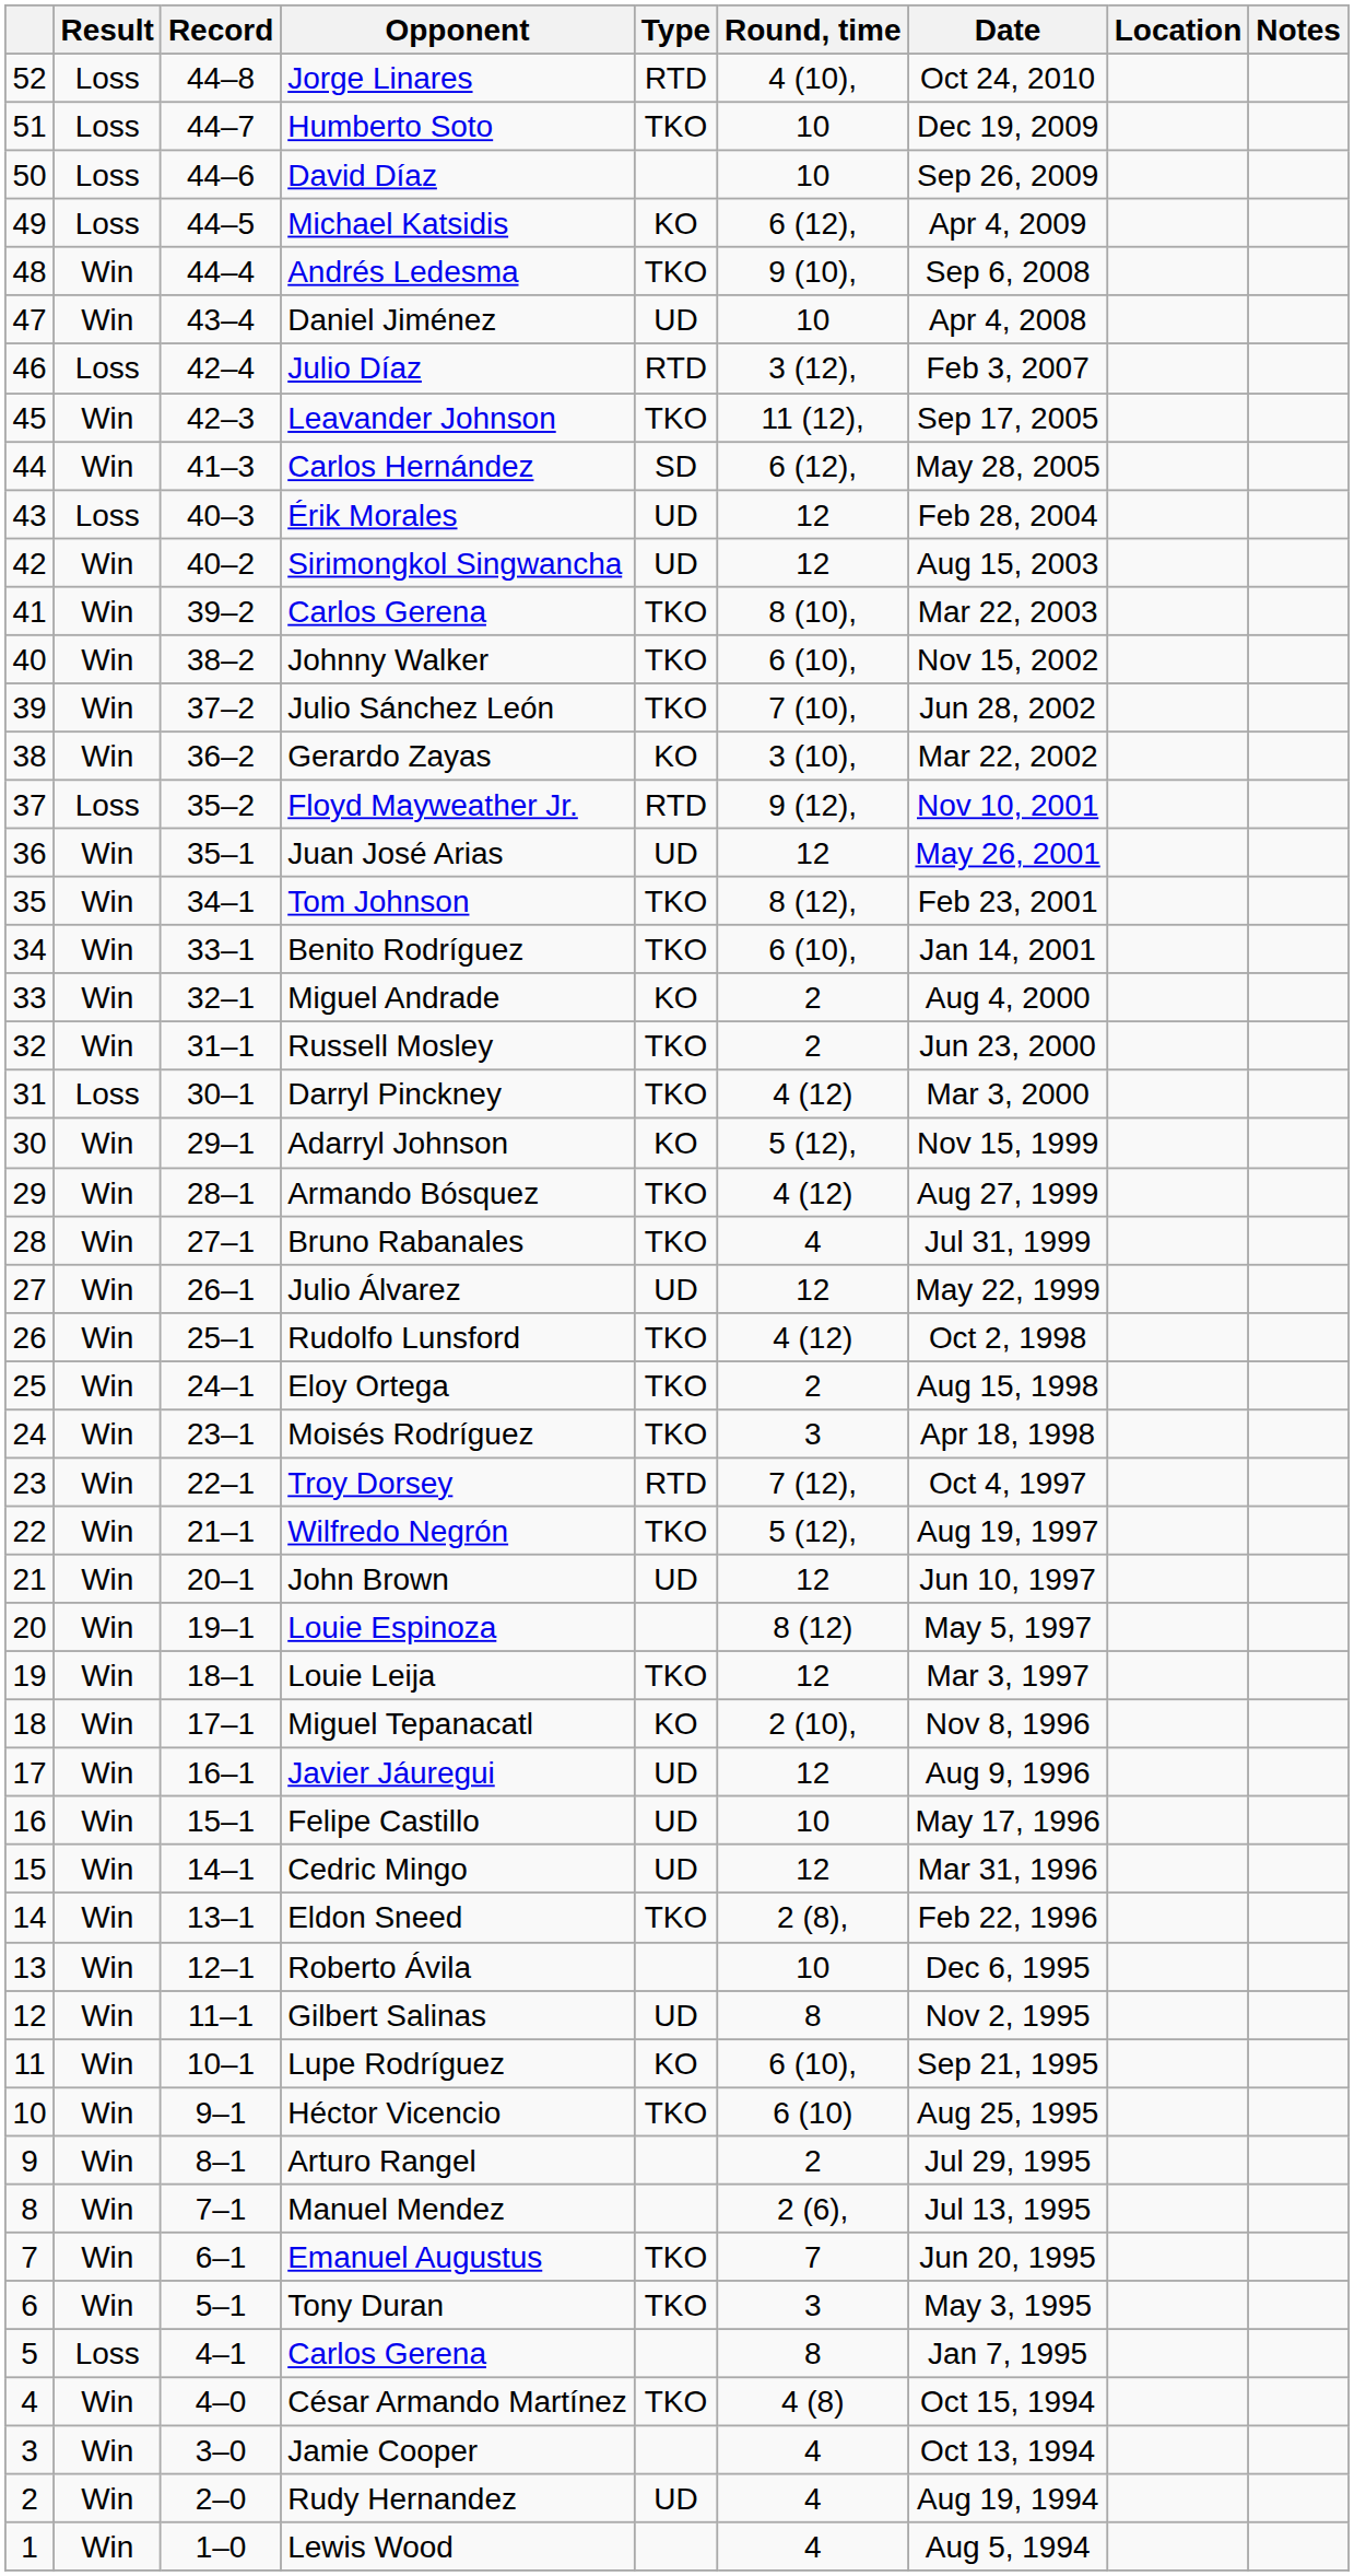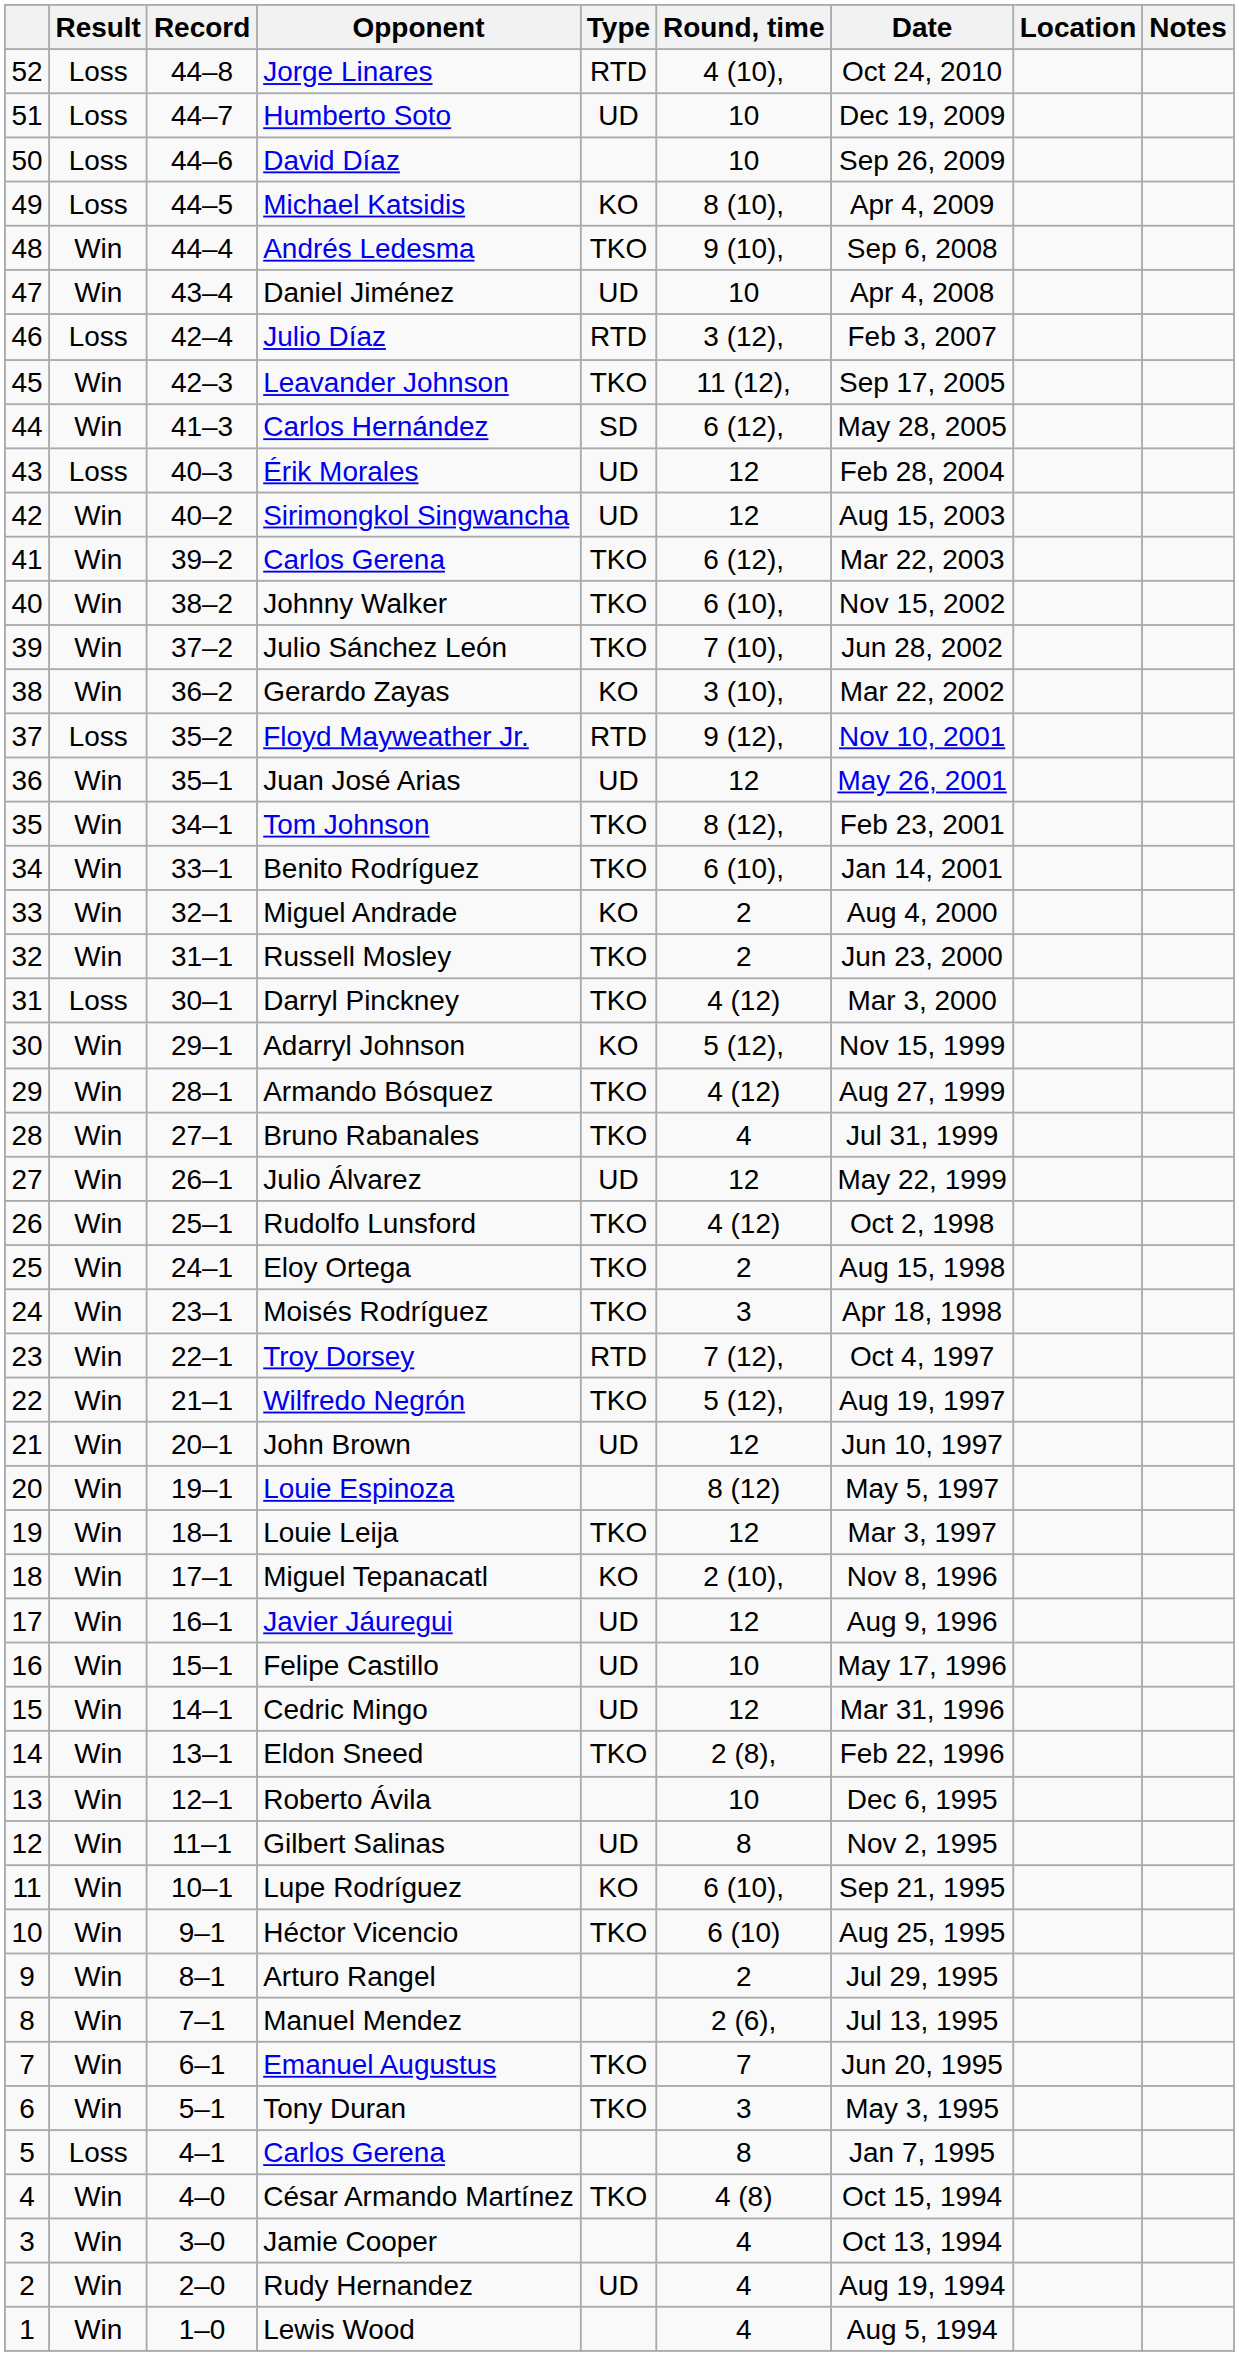 <table class="wikitable" style="text-align:center; font-size:95%">
 <tr>
 <th></th>
 <th>Result</th>
 <th>Record</th>
 <th>Opponent</th>
 <th>Type</th>
 <th>Round, time</th>
 <th>Date</th>
 <th>Location</th>
 <th>Notes</th>
 </tr>
 <tr>
 <td>52</td>
 <td>Loss</td>
 <td>44–8</td>
 <td style="text-align:left;"> <a href='#'>Jorge Linares</a></td>
 <td>RTD</td>
 <td>4 (10), </td>
 <td>Oct 24, 2010</td>
 <td style="text-align:left;"> </td>
 <td></td>
 </tr>
 <tr>
 <td>51</td>
 <td>Loss</td>
 <td>44–7</td>
 <td style="text-align:left;"> <a href='#'>Humberto Soto</a></td>
-<td>TKO</td>
+<td>UD</td>
 <td>10</td>
 <td>Dec 19, 2009</td>
 <td style="text-align:left;"> </td>
 <td></td>
 </tr>
 <tr>
 <td>50</td>
 <td>Loss</td>
 <td>44–6</td>
 <td style="text-align:left;"> <a href='#'>David Díaz</a></td>
 <td></td>
 <td>10</td>
 <td>Sep 26, 2009</td>
 <td style="text-align:left;"> </td>
 <td></td>
 </tr>
 <tr>
 <td>49</td>
 <td>Loss</td>
 <td>44–5</td>
 <td style="text-align:left;"> <a href='#'>Michael Katsidis</a></td>
 <td>KO</td>
-<td>6 (12), </td>
+<td>8 (10), </td>
 <td>Apr 4, 2009</td>
 <td style="text-align:left;"> </td>
 <td></td>
 </tr>
 <tr>
 <td>48</td>
 <td>Win</td>
 <td>44–4</td>
 <td style="text-align:left;"> <a href='#'>Andrés Ledesma</a></td>
 <td>TKO</td>
 <td>9 (10), </td>
 <td>Sep 6, 2008</td>
 <td style="text-align:left;"> </td>
 <td></td>
 </tr>
 <tr>
 <td>47</td>
 <td>Win</td>
 <td>43–4</td>
 <td style="text-align:left;"> Daniel Jiménez</td>
 <td>UD</td>
 <td>10</td>
 <td>Apr 4, 2008</td>
 <td style="text-align:left;"> </td>
 <td></td>
 </tr>
 <tr>
 <td>46</td>
 <td>Loss</td>
 <td>42–4</td>
 <td style="text-align:left;"> <a href='#'>Julio Díaz</a></td>
 <td>RTD</td>
 <td>3 (12), </td>
 <td>Feb 3, 2007</td>
 <td style="text-align:left;"> </td>
 <td style="text-align:left;"></td>
 </tr>
 <tr>
 <td>45</td>
 <td>Win</td>
 <td>42–3</td>
 <td style="text-align:left;"> <a href='#'>Leavander Johnson</a></td>
 <td>TKO</td>
 <td>11 (12), </td>
 <td>Sep 17, 2005</td>
 <td style="text-align:left;"> </td>
 <td style="text-align:left;"></td>
 </tr>
 <tr>
 <td>44</td>
 <td>Win</td>
 <td>41–3</td>
 <td style="text-align:left;"> <a href='#'>Carlos Hernández</a></td>
 <td>SD</td>
 <td>6 (12), </td>
 <td>May 28, 2005</td>
 <td style="text-align:left;"> </td>
 <td></td>
 </tr>
 <tr>
 <td>43</td>
 <td>Loss</td>
 <td>40–3</td>
 <td style="text-align:left;"> <a href='#'>Érik Morales</a></td>
 <td>UD</td>
 <td>12</td>
 <td>Feb 28, 2004</td>
 <td style="text-align:left;"> </td>
 <td style="text-align:left;"></td>
 </tr>
 <tr>
 <td>42</td>
 <td>Win</td>
 <td>40–2</td>
 <td style="text-align:left;"> <a href='#'>Sirimongkol Singwancha</a></td>
 <td>UD</td>
 <td>12</td>
 <td>Aug 15, 2003</td>
 <td style="text-align:left;"> </td>
 <td style="text-align:left;"></td>
 </tr>
 <tr>
 <td>41</td>
 <td>Win</td>
 <td>39–2</td>
 <td style="text-align:left;"> <a href='#'>Carlos Gerena</a></td>
 <td>TKO</td>
-<td>8 (10), </td>
+<td>6 (12), </td>
 <td>Mar 22, 2003</td>
 <td style="text-align:left;"> </td>
 <td></td>
 </tr>
 <tr>
 <td>40</td>
 <td>Win</td>
 <td>38–2</td>
 <td style="text-align:left;"> Johnny Walker</td>
 <td>TKO</td>
 <td>6 (10), </td>
 <td>Nov 15, 2002</td>
 <td style="text-align:left;"> </td>
 <td></td>
 </tr>
 <tr>
 <td>39</td>
 <td>Win</td>
 <td>37–2</td>
 <td style="text-align:left;"> Julio Sánchez León</td>
 <td>TKO</td>
 <td>7 (10), </td>
 <td>Jun 28, 2002</td>
 <td style="text-align:left;"> </td>
 <td></td>
 </tr>
 <tr>
 <td>38</td>
 <td>Win</td>
 <td>36–2</td>
 <td style="text-align:left;"> Gerardo Zayas</td>
 <td>KO</td>
 <td>3 (10), </td>
 <td>Mar 22, 2002</td>
 <td style="text-align:left;"> </td>
 <td></td>
 </tr>
 <tr>
 <td>37</td>
 <td>Loss</td>
 <td>35–2</td>
 <td style="text-align:left;"> <a href='#'>Floyd Mayweather Jr.</a></td>
 <td>RTD</td>
 <td>9 (12), </td>
 <td><a href='#'>Nov 10, 2001</a></td>
 <td style="text-align:left;"> </td>
 <td style="text-align:left;"></td>
 </tr>
 <tr>
 <td>36</td>
 <td>Win</td>
 <td>35–1</td>
 <td style="text-align:left;"> Juan José Arias</td>
 <td>UD</td>
 <td>12</td>
 <td><a href='#'>May 26, 2001</a></td>
 <td style="text-align:left;"> </td>
 <td style="text-align:left;"></td>
 </tr>
 <tr>
 <td>35</td>
 <td>Win</td>
 <td>34–1</td>
 <td style="text-align:left;"> <a href='#'>Tom Johnson</a></td>
 <td>TKO</td>
 <td>8 (12), </td>
 <td>Feb 23, 2001</td>
 <td style="text-align:left;"> </td>
 <td style="text-align:left;"></td>
 </tr>
 <tr>
 <td>34</td>
 <td>Win</td>
 <td>33–1</td>
 <td style="text-align:left;"> Benito Rodríguez</td>
 <td>TKO</td>
 <td>6 (10), </td>
 <td>Jan 14, 2001</td>
 <td style="text-align:left;"> </td>
 <td></td>
 </tr>
 <tr>
 <td>33</td>
 <td>Win</td>
 <td>32–1</td>
 <td style="text-align:left;"> Miguel Andrade</td>
 <td>KO</td>
 <td>2</td>
 <td>Aug 4, 2000</td>
 <td style="text-align:left;"> </td>
 <td></td>
 </tr>
 <tr>
 <td>32</td>
 <td>Win</td>
 <td>31–1</td>
 <td style="text-align:left;"> Russell Mosley</td>
 <td>TKO</td>
 <td>2</td>
 <td>Jun 23, 2000</td>
 <td style="text-align:left;"> </td>
 <td></td>
 </tr>
 <tr>
 <td>31</td>
 <td>Loss</td>
 <td>30–1</td>
 <td style="text-align:left;"> Darryl Pinckney</td>
 <td>TKO</td>
 <td>4 (12)</td>
 <td>Mar 3, 2000</td>
 <td style="text-align:left;"> </td>
 <td style="text-align:left;"></td>
 </tr>
 <tr>
 <td>30</td>
 <td>Win</td>
 <td>29–1</td>
 <td style="text-align:left;"> Adarryl Johnson</td>
 <td>KO</td>
 <td>5 (12), </td>
 <td>Nov 15, 1999</td>
 <td style="text-align:left;"> </td>
 <td style="text-align:left;"></td>
 </tr>
 <tr>
 <td>29</td>
 <td>Win</td>
 <td>28–1</td>
 <td style="text-align:left;"> Armando Bósquez</td>
 <td>TKO</td>
 <td>4 (12)</td>
 <td>Aug 27, 1999</td>
 <td style="text-align:left;"> </td>
 <td style="text-align:left;"></td>
 </tr>
 <tr>
 <td>28</td>
 <td>Win</td>
 <td>27–1</td>
 <td style="text-align:left;"> Bruno Rabanales</td>
 <td>TKO</td>
 <td>4</td>
 <td>Jul 31, 1999</td>
 <td style="text-align:left;"> </td>
 <td></td>
 </tr>
 <tr>
 <td>27</td>
 <td>Win</td>
 <td>26–1</td>
 <td style="text-align:left;"> Julio Álvarez</td>
 <td>UD</td>
 <td>12</td>
 <td>May 22, 1999</td>
 <td style="text-align:left;"> </td>
 <td style="text-align:left;"></td>
 </tr>
 <tr>
 <td>26</td>
 <td>Win</td>
 <td>25–1</td>
 <td style="text-align:left;"> Rudolfo Lunsford</td>
 <td>TKO</td>
 <td>4 (12)</td>
 <td>Oct 2, 1998</td>
 <td style="text-align:left;"> </td>
 <td style="text-align:left;"></td>
 </tr>
 <tr>
 <td>25</td>
 <td>Win</td>
 <td>24–1</td>
 <td style="text-align:left;"> Eloy Ortega</td>
 <td>TKO</td>
 <td>2</td>
 <td>Aug 15, 1998</td>
 <td style="text-align:left;"> </td>
 <td></td>
 </tr>
 <tr>
 <td>24</td>
 <td>Win</td>
 <td>23–1</td>
 <td style="text-align:left;"> Moisés Rodríguez</td>
 <td>TKO</td>
 <td>3</td>
 <td>Apr 18, 1998</td>
 <td style="text-align:left;"> </td>
 <td></td>
 </tr>
 <tr>
 <td>23</td>
 <td>Win</td>
 <td>22–1</td>
 <td style="text-align:left;"> <a href='#'>Troy Dorsey</a></td>
 <td>RTD</td>
 <td>7 (12), </td>
 <td>Oct 4, 1997</td>
 <td style="text-align:left;"> </td>
 <td style="text-align:left;"></td>
 </tr>
 <tr>
 <td>22</td>
 <td>Win</td>
 <td>21–1</td>
 <td style="text-align:left;"> <a href='#'>Wilfredo Negrón</a></td>
 <td>TKO</td>
 <td>5 (12), </td>
 <td>Aug 19, 1997</td>
 <td style="text-align:left;"> </td>
 <td style="text-align:left;"></td>
 </tr>
 <tr>
 <td>21</td>
 <td>Win</td>
 <td>20–1</td>
 <td style="text-align:left;"> John Brown</td>
 <td>UD</td>
 <td>12</td>
 <td>Jun 10, 1997</td>
 <td style="text-align:left;"> </td>
 <td style="text-align:left;"></td>
 </tr>
 <tr>
 <td>20</td>
 <td>Win</td>
 <td>19–1</td>
 <td style="text-align:left;"> <a href='#'>Louie Espinoza</a></td>
 <td></td>
 <td>8 (12)</td>
 <td>May 5, 1997</td>
 <td style="text-align:left;"> </td>
 <td style="text-align:left;"></td>
 </tr>
 <tr>
 <td>19</td>
 <td>Win</td>
 <td>18–1</td>
 <td style="text-align:left;"> Louie Leija</td>
 <td>TKO</td>
 <td>12</td>
 <td>Mar 3, 1997</td>
 <td style="text-align:left;"> </td>
 <td style="text-align:left;"></td>
 </tr>
 <tr>
 <td>18</td>
 <td>Win</td>
 <td>17–1</td>
 <td style="text-align:left;"> Miguel Tepanacatl</td>
 <td>KO</td>
 <td>2 (10), </td>
 <td>Nov 8, 1996</td>
 <td style="text-align:left;"> </td>
 <td></td>
 </tr>
 <tr>
 <td>17</td>
 <td>Win</td>
 <td>16–1</td>
 <td style="text-align:left;"> <a href='#'>Javier Jáuregui</a></td>
 <td>UD</td>
 <td>12</td>
 <td>Aug 9, 1996</td>
 <td style="text-align:left;"> </td>
 <td style="text-align:left;"></td>
 </tr>
 <tr>
 <td>16</td>
 <td>Win</td>
 <td>15–1</td>
 <td style="text-align:left;"> Felipe Castillo</td>
 <td>UD</td>
 <td>10</td>
 <td>May 17, 1996</td>
 <td style="text-align:left;"> </td>
 <td></td>
 </tr>
 <tr>
 <td>15</td>
 <td>Win</td>
 <td>14–1</td>
 <td style="text-align:left;"> Cedric Mingo</td>
 <td>UD</td>
 <td>12</td>
 <td>Mar 31, 1996</td>
 <td style="text-align:left;"> </td>
 <td style="text-align:left;"></td>
 </tr>
 <tr>
 <td>14</td>
 <td>Win</td>
 <td>13–1</td>
 <td style="text-align:left;"> Eldon Sneed</td>
 <td>TKO</td>
 <td>2 (8), </td>
 <td>Feb 22, 1996</td>
 <td style="text-align:left;"> </td>
 <td></td>
 </tr>
 <tr>
 <td>13</td>
 <td>Win</td>
 <td>12–1</td>
 <td style="text-align:left;"> Roberto Ávila</td>
 <td></td>
 <td>10</td>
 <td>Dec 6, 1995</td>
 <td style="text-align:left;"> </td>
 <td></td>
 </tr>
 <tr>
 <td>12</td>
 <td>Win</td>
 <td>11–1</td>
 <td style="text-align:left;"> Gilbert Salinas</td>
 <td>UD</td>
 <td>8</td>
 <td>Nov 2, 1995</td>
 <td style="text-align:left;"> </td>
 <td></td>
 </tr>
 <tr>
 <td>11</td>
 <td>Win</td>
 <td>10–1</td>
 <td style="text-align:left;"> Lupe Rodríguez</td>
 <td>KO</td>
 <td>6 (10), </td>
 <td>Sep 21, 1995</td>
 <td style="text-align:left;"> </td>
 <td></td>
 </tr>
 <tr>
 <td>10</td>
 <td>Win</td>
 <td>9–1</td>
 <td style="text-align:left;"> Héctor Vicencio</td>
 <td>TKO</td>
 <td>6 (10)</td>
 <td>Aug 25, 1995</td>
 <td style="text-align:left;"> </td>
 <td></td>
 </tr>
 <tr>
 <td>9</td>
 <td>Win</td>
 <td>8–1</td>
 <td style="text-align:left;"> Arturo Rangel</td>
 <td></td>
 <td>2</td>
 <td>Jul 29, 1995</td>
 <td style="text-align:left;"> </td>
 <td></td>
 </tr>
 <tr>
 <td>8</td>
 <td>Win</td>
 <td>7–1</td>
 <td style="text-align:left;"> Manuel Mendez</td>
 <td></td>
 <td>2 (6), </td>
 <td>Jul 13, 1995</td>
 <td style="text-align:left;"> </td>
 <td></td>
 </tr>
 <tr>
 <td>7</td>
 <td>Win</td>
 <td>6–1</td>
 <td style="text-align:left;"> <a href='#'>Emanuel Augustus</a></td>
 <td>TKO</td>
 <td>7</td>
 <td>Jun 20, 1995</td>
 <td style="text-align:left;"> </td>
 <td></td>
 </tr>
 <tr>
 <td>6</td>
 <td>Win</td>
 <td>5–1</td>
 <td style="text-align:left;"> Tony Duran</td>
 <td>TKO</td>
 <td>3</td>
 <td>May 3, 1995</td>
 <td style="text-align:left;"> </td>
 <td></td>
 </tr>
 <tr>
 <td>5</td>
 <td>Loss</td>
 <td>4–1</td>
 <td style="text-align:left;"> <a href='#'>Carlos Gerena</a></td>
 <td></td>
 <td>8</td>
 <td>Jan 7, 1995</td>
 <td style="text-align:left;"> </td>
 <td></td>
 </tr>
 <tr>
 <td>4</td>
 <td>Win</td>
 <td>4–0</td>
 <td style="text-align:left;"> César Armando Martínez</td>
 <td>TKO</td>
 <td>4 (8)</td>
 <td>Oct 15, 1994</td>
 <td style="text-align:left;"> </td>
 <td></td>
 </tr>
 <tr>
 <td>3</td>
 <td>Win</td>
 <td>3–0</td>
 <td style="text-align:left;"> Jamie Cooper</td>
 <td></td>
 <td>4</td>
 <td>Oct 13, 1994</td>
 <td style="text-align:left;"> </td>
 <td></td>
 </tr>
 <tr>
 <td>2</td>
 <td>Win</td>
 <td>2–0</td>
 <td style="text-align:left;"> Rudy Hernandez</td>
 <td>UD</td>
 <td>4</td>
 <td>Aug 19, 1994</td>
 <td style="text-align:left;"> </td>
 <td></td>
 </tr>
 <tr>
 <td>1</td>
 <td>Win</td>
 <td>1–0</td>
 <td style="text-align:left;"> Lewis Wood</td>
 <td></td>
 <td>4</td>
 <td>Aug 5, 1994</td>
 <td style="text-align:left;"> </td>
 <td style="text-align:left;"></td>
 </tr>
 </table>
